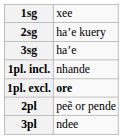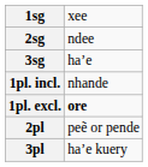 <table class="wikitable">
 <tr>
 <th>1sg</th>
 <td>xee</td>
 </tr>
 <tr>
 <th>2sg</th>
-<td>ha’e kuery</td>
+<td>ndee</td>
 </tr>
 <tr>
 <th>3sg</th>
 <td>ha’e</td>
 </tr>
 <tr>
 <th>1pl. incl.</th>
 <td>nhande</td>
 </tr>
 <tr>
 <th>1pl. excl.</th>
 <td><strong>ore</strong></td>
 </tr>
 <tr>
 <th>2pl</th>
 <td>peẽ or pende</td>
 </tr>
 <tr>
 <th>3pl</th>
-<td>ndee</td>
+<td>ha’e kuery</td>
 </tr>
 </table>
